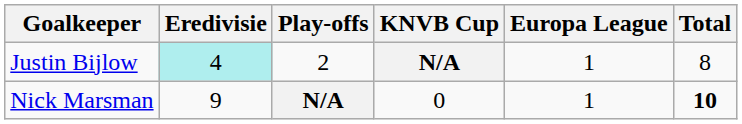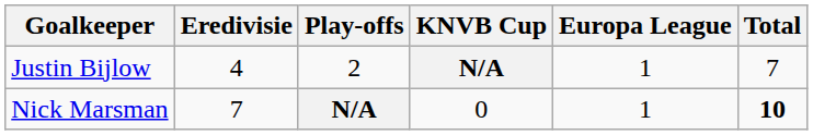 <table class="wikitable sortable" style="text-align: center;">
 <tr>
 <th>Goalkeeper</th>
 <th>Eredivisie</th>
 <th>Play-offs</th>
 <th>KNVB Cup</th>
 <th>Europa League</th>
 <th>Total</th>
 </tr>
 <tr>
 <td style="text-align:left;"> <a href='#'>Justin Bijlow</a></td>
-<td style="background: paleturquoise;">4</td>
+<td>4</td>
 <td>2</td>
 <th>N/A</th>
 <td>1</td>
-<td>8</td>
+<td>7</td>
 </tr>
 <tr>
 <td style="text-align:left;"> <a href='#'>Nick Marsman</a></td>
-<td>9</td>
+<td>7</td>
 <th>N/A</th>
 <td>0</td>
 <td>1</td>
 <td><strong>10</strong></td>
 </tr>
 </table>
